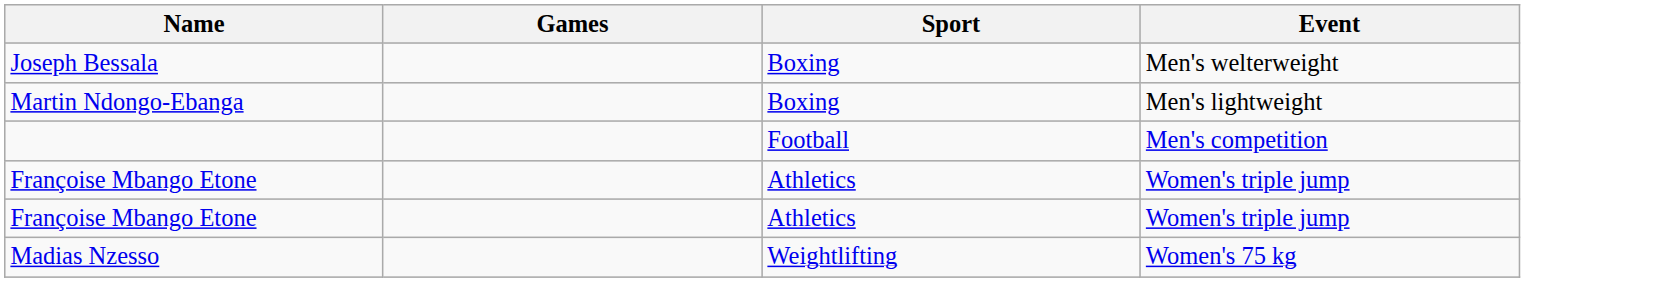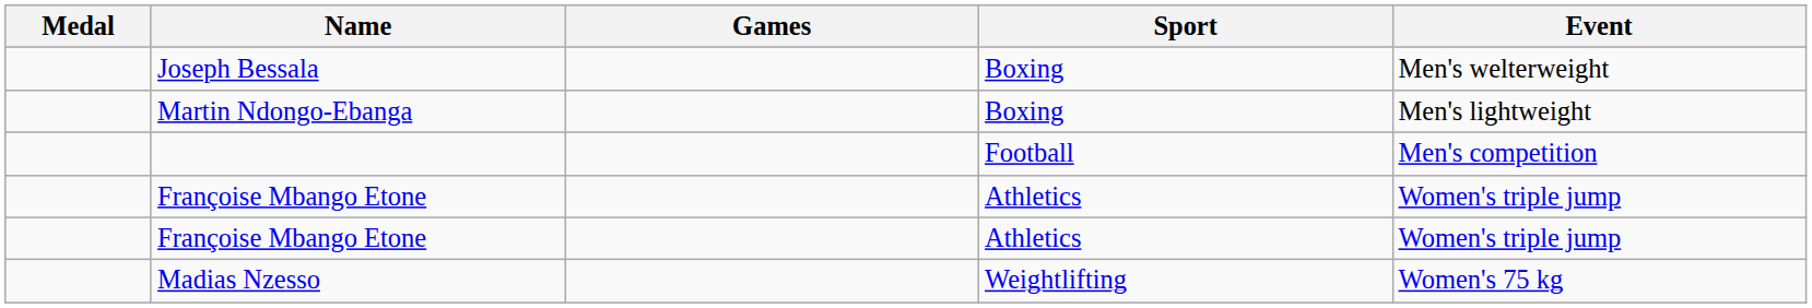 <table class="sortable wikitable">
 <tr>
+<th style="width:5em">Medal</th>
 <th style="width:15em">Name</th>
 <th style="width:15em">Games</th>
 <th style="width:15em">Sport</th>
 <th style="width:15em">Event</th>
 </tr>
 <tr>
+<td></td>
 <td><a href='#'>Joseph Bessala</a></td>
 <td></td>
 <td> <a href='#'>Boxing</a></td>
 <td>Men's welterweight</td>
 </tr>
 <tr>
+<td></td>
 <td><a href='#'>Martin Ndongo-Ebanga</a></td>
 <td></td>
 <td> <a href='#'>Boxing</a></td>
 <td>Men's lightweight</td>
 </tr>
 <tr>
+<td></td>
 <td><br></td>
 <td></td>
 <td> <a href='#'>Football</a></td>
 <td><a href='#'>Men's competition</a></td>
 </tr>
 <tr>
+<td></td>
 <td><a href='#'>Françoise Mbango Etone</a></td>
 <td></td>
 <td> <a href='#'>Athletics</a></td>
 <td><a href='#'>Women's triple jump</a></td>
 </tr>
 <tr>
+<td></td>
 <td><a href='#'>Françoise Mbango Etone</a></td>
 <td></td>
 <td> <a href='#'>Athletics</a></td>
 <td><a href='#'>Women's triple jump</a></td>
 </tr>
 <tr>
+<td></td>
 <td><a href='#'>Madias Nzesso</a></td>
 <td></td>
 <td>  <a href='#'>Weightlifting</a></td>
 <td><a href='#'>Women's 75 kg</a></td>
 </tr>
 </table>
